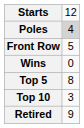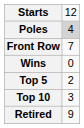 <table class="wikitable" style="text-align:center">
 <tr>
 <th>Starts</th>
 <td>12</td>
 </tr>
 <tr>
 <th>Poles</th>
 <td style="background: lightgrey;">4</td>
 </tr>
 <tr>
 <th>Front Row</th>
-<td>5</td>
+<td>7</td>
 </tr>
 <tr>
 <th>Wins</th>
 <td>0</td>
 </tr>
 <tr>
 <th>Top 5</th>
-<td>8</td>
+<td>2</td>
 </tr>
 <tr>
 <th>Top 10</th>
 <td>3</td>
 </tr>
 <tr>
 <th>Retired</th>
 <td>9</td>
 </tr>
 </table>
